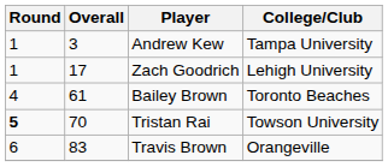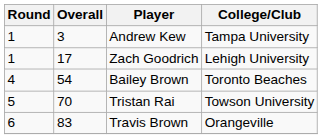 <table class="wikitable">
 <tr>
 <th>Round</th>
 <th>Overall</th>
 <th>Player</th>
 <th>College/Club</th>
 </tr>
 <tr>
 <td>1</td>
 <td>3</td>
 <td>Andrew Kew</td>
 <td>Tampa University</td>
 </tr>
 <tr>
 <td>1</td>
 <td>17</td>
 <td>Zach Goodrich</td>
 <td>Lehigh University</td>
 </tr>
 <tr>
 <td>4</td>
-<td>61</td>
+<td>54</td>
 <td>Bailey Brown</td>
 <td>Toronto Beaches</td>
 </tr>
 <tr>
-<td><strong>5</strong></td>
+<td>5</td>
 <td>70</td>
 <td>Tristan Rai</td>
 <td>Towson University</td>
 </tr>
 <tr>
 <td>6</td>
 <td>83</td>
 <td>Travis Brown</td>
 <td>Orangeville</td>
 </tr>
 <tr>
 </tr>
 </table>
